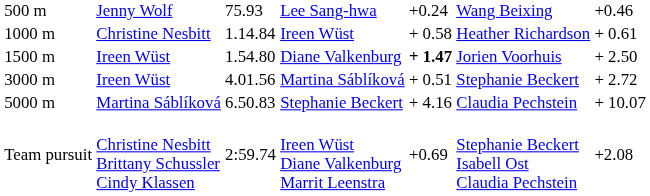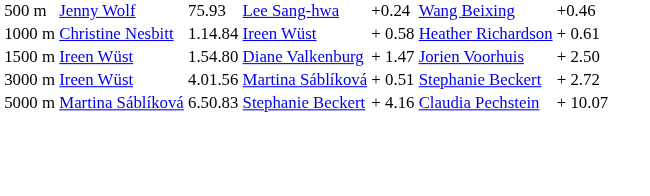 <table>
 <tr>
 <td>500 m<br></td>
 <td><a href='#'>Jenny Wolf</a><br><small></small></td>
 <td>75.93</td>
 <td><a href='#'>Lee Sang-hwa</a><br><small></small></td>
 <td>+0.24</td>
 <td><a href='#'>Wang Beixing</a><br><small></small></td>
 <td>+0.46</td>
 </tr>
 <tr>
 <td>1000 m<br></td>
 <td><a href='#'>Christine Nesbitt</a><br><small></small></td>
 <td>1.14.84</td>
 <td><a href='#'>Ireen Wüst</a><br><small></small></td>
 <td>+ 0.58</td>
 <td><a href='#'>Heather Richardson</a><br><small></small></td>
 <td>+ 0.61</td>
 </tr>
 <tr>
 <td>1500 m<br></td>
 <td><a href='#'>Ireen Wüst</a><br><small></small></td>
 <td>1.54.80</td>
 <td><a href='#'>Diane Valkenburg</a><br><small></small></td>
-<td><strong>+ 1.47</strong></td>
+<td>+ 1.47</td>
 <td><a href='#'>Jorien Voorhuis</a><br><small></small></td>
 <td>+ 2.50</td>
 </tr>
 <tr>
 <td>3000 m<br></td>
 <td><a href='#'>Ireen Wüst</a><br><small></small></td>
 <td>4.01.56</td>
 <td><a href='#'>Martina Sáblíková</a><br><small></small></td>
 <td>+ 0.51</td>
 <td><a href='#'>Stephanie Beckert</a><br><small></small></td>
 <td>+ 2.72</td>
 </tr>
 <tr>
 <td>5000 m<br></td>
 <td><a href='#'>Martina Sáblíková</a><br><small></small></td>
 <td>6.50.83</td>
 <td><a href='#'>Stephanie Beckert</a><br><small></small></td>
 <td>+ 4.16</td>
 <td><a href='#'>Claudia Pechstein</a><br><small></small></td>
 <td>+ 10.07</td>
 </tr>
-<tr>
-<td>Team pursuit<br></td>
-<td><br><a href='#'>Christine Nesbitt</a><br><a href='#'>Brittany Schussler</a><br><a href='#'>Cindy Klassen</a><br></td>
-<td>2:59.74</td>
-<td><br><a href='#'>Ireen Wüst</a><br><a href='#'>Diane Valkenburg</a><br><a href='#'>Marrit Leenstra</a><br></td>
-<td>+0.69</td>
-<td><br><a href='#'>Stephanie Beckert</a><br><a href='#'>Isabell Ost</a><br><a href='#'>Claudia Pechstein</a><br></td>
-<td>+2.08</td>
-</tr>
 </table>
